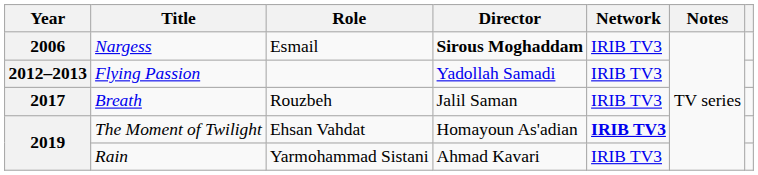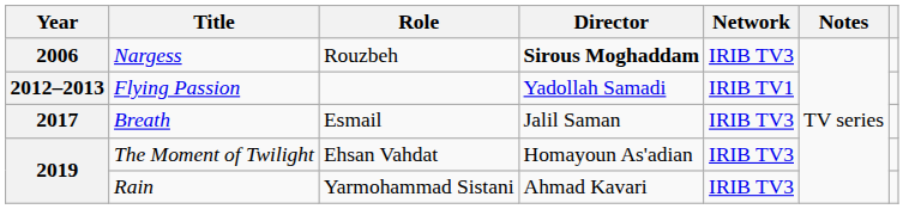 <table class="wikitable plainrowheaders sortable"  style=font-size:100%>
 <tr>
 <th scope="col">Year</th>
 <th scope="col">Title</th>
 <th scope="col">Role</th>
 <th scope="col">Director</th>
 <th scope="col">Network</th>
 <th scope="col" class="unsortable">Notes</th>
 <th scope="col" class="unsortable"></th>
 </tr>
 <tr>
 <th scope="row">2006</th>
 <td><em><a href='#'>Nargess</a></em></td>
-<td>Esmail</td>
+<td>Rouzbeh</td>
 <td><strong>Sirous Moghaddam</strong></td>
 <td><a href='#'>IRIB TV3</a></td>
 <td rowspan="5">TV series</td>
 <td></td>
 </tr>
 <tr>
 <th scope="row">2012–2013</th>
 <td><em><a href='#'>Flying Passion</a></em></td>
 <td></td>
 <td><a href='#'>Yadollah Samadi</a></td>
-<td><a href='#'>IRIB TV3</a></td>
+<td><a href='#'>IRIB TV1</a></td>
 <td></td>
 </tr>
 <tr>
 <th scope="row">2017</th>
 <td><em><a href='#'>Breath</a></em></td>
-<td>Rouzbeh</td>
+<td>Esmail</td>
 <td>Jalil Saman</td>
 <td><a href='#'>IRIB TV3</a></td>
 <td></td>
 </tr>
 <tr>
 <th rowspan="2" scope="row">2019</th>
 <td><em>The Moment of Twilight</em></td>
 <td>Ehsan Vahdat</td>
 <td>Homayoun As'adian</td>
-<td><strong><a href='#'>IRIB TV3</a></strong></td>
+<td><a href='#'>IRIB TV3</a></td>
 <td></td>
 </tr>
 <tr>
 <td><em>Rain</em></td>
 <td>Yarmohammad Sistani</td>
 <td>Ahmad Kavari</td>
 <td><a href='#'>IRIB TV3</a></td>
 <td></td>
 </tr>
 </table>
